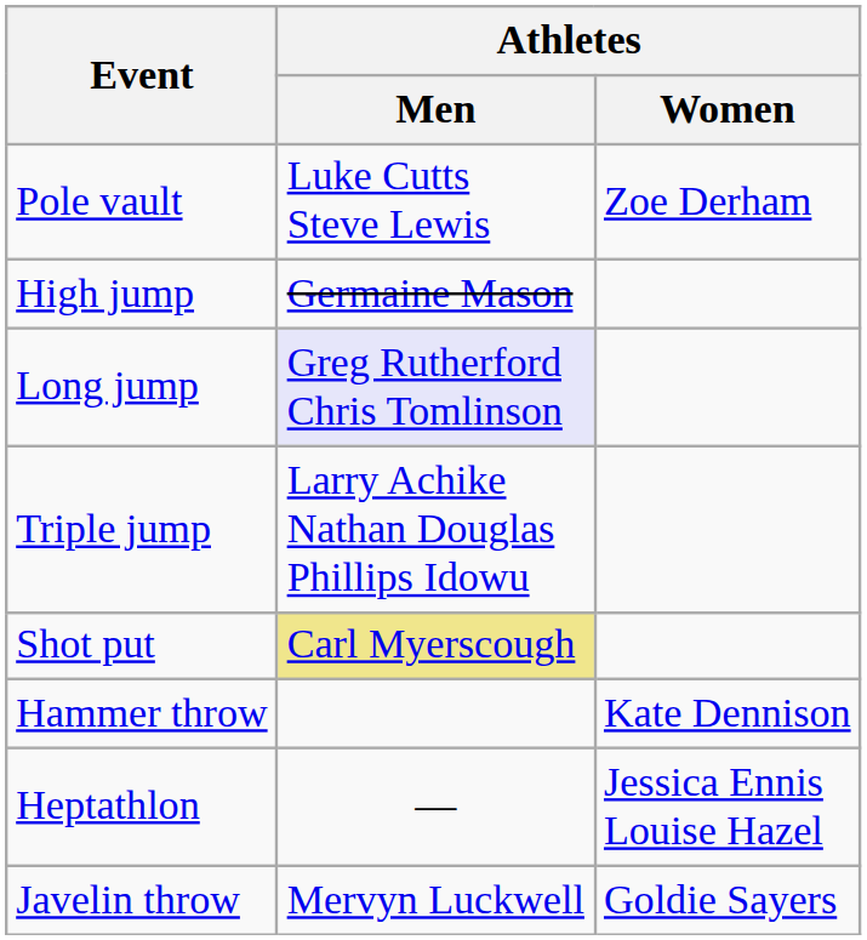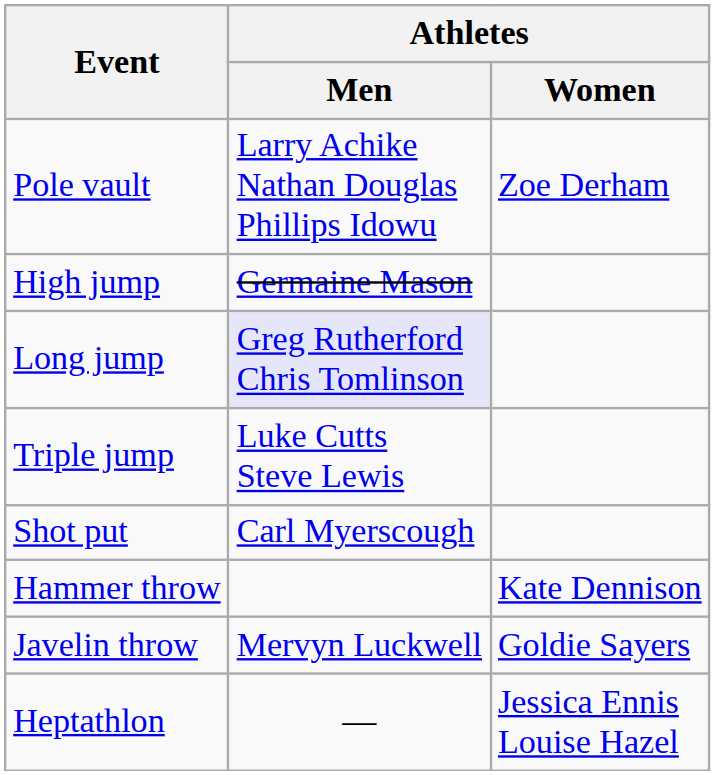 <table class=wikitable style="font-size:90%">
 <tr>
 <th rowspan=2>Event</th>
 <th colspan=2>Athletes</th>
 </tr>
 <tr>
 <th>Men</th>
 <th>Women</th>
 </tr>
 <tr>
 <td><a href='#'>Pole vault</a></td>
-<td><a href='#'>Luke Cutts</a><br><a href='#'>Steve Lewis</a></td>
+<td><a href='#'>Larry Achike</a><br><a href='#'>Nathan Douglas</a><br><a href='#'>Phillips Idowu</a></td>
 <td><a href='#'>Zoe Derham</a></td>
 </tr>
 <tr>
 <td><a href='#'>High jump</a></td>
 <td><s><a href='#'>Germaine Mason</a></s> </td>
 <td></td>
 </tr>
 <tr>
 <td><a href='#'>Long jump</a></td>
 <td style="background: lavender;"><a href='#'>Greg Rutherford</a><br><a href='#'>Chris Tomlinson</a></td>
 <td></td>
 </tr>
 <tr>
 <td><a href='#'>Triple jump</a></td>
-<td><a href='#'>Larry Achike</a><br><a href='#'>Nathan Douglas</a><br><a href='#'>Phillips Idowu</a></td>
+<td><a href='#'>Luke Cutts</a><br><a href='#'>Steve Lewis</a></td>
 <td></td>
 </tr>
 <tr>
 <td><a href='#'>Shot put</a></td>
-<td style="background: khaki;"><a href='#'>Carl Myerscough</a></td>
+<td><a href='#'>Carl Myerscough</a></td>
 <td></td>
 </tr>
 <tr>
 <td><a href='#'>Hammer throw</a></td>
 <td></td>
 <td><a href='#'>Kate Dennison</a></td>
 </tr>
 <tr>
+<td><a href='#'>Javelin throw</a></td>
+<td><a href='#'>Mervyn Luckwell</a></td>
+<td><a href='#'>Goldie Sayers</a></td>
+</tr>
+<tr>
 <td><a href='#'>Heptathlon</a></td>
 <td align=center>—</td>
 <td><a href='#'>Jessica Ennis</a><br><a href='#'>Louise Hazel</a></td>
 </tr>
-<tr>
-<td><a href='#'>Javelin throw</a></td>
-<td><a href='#'>Mervyn Luckwell</a></td>
-<td><a href='#'>Goldie Sayers</a></td>
-</tr>
 </table>
